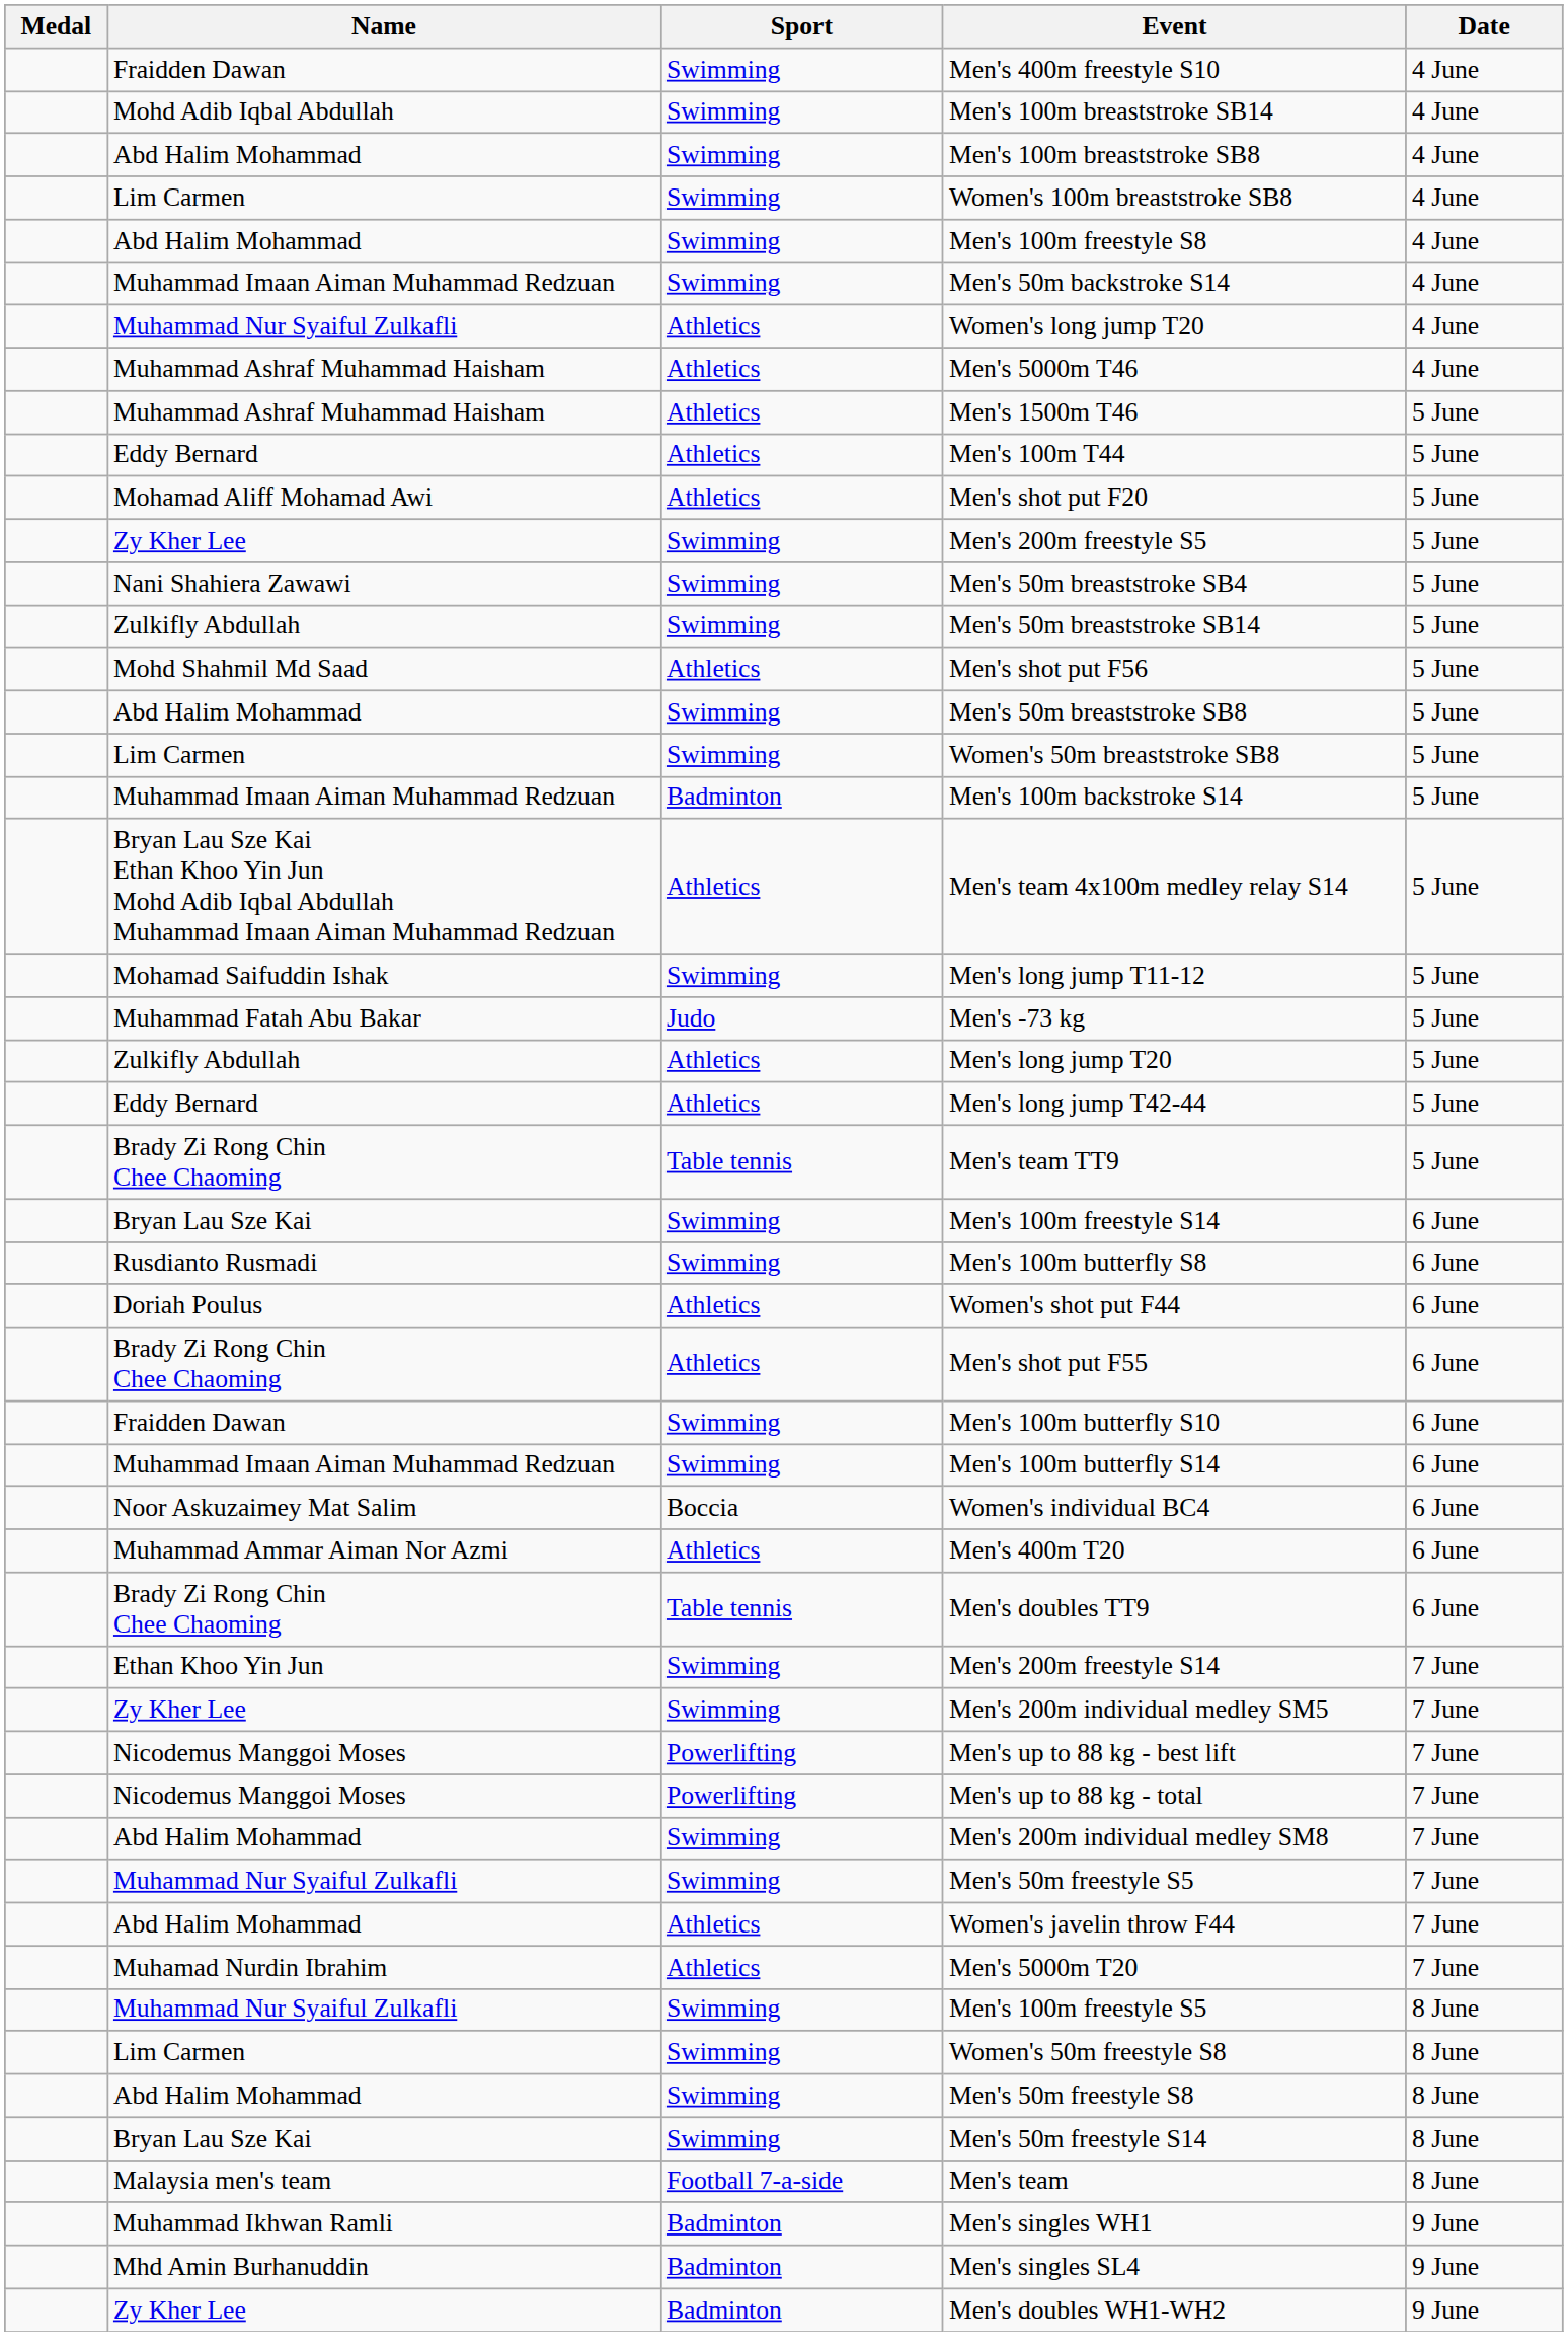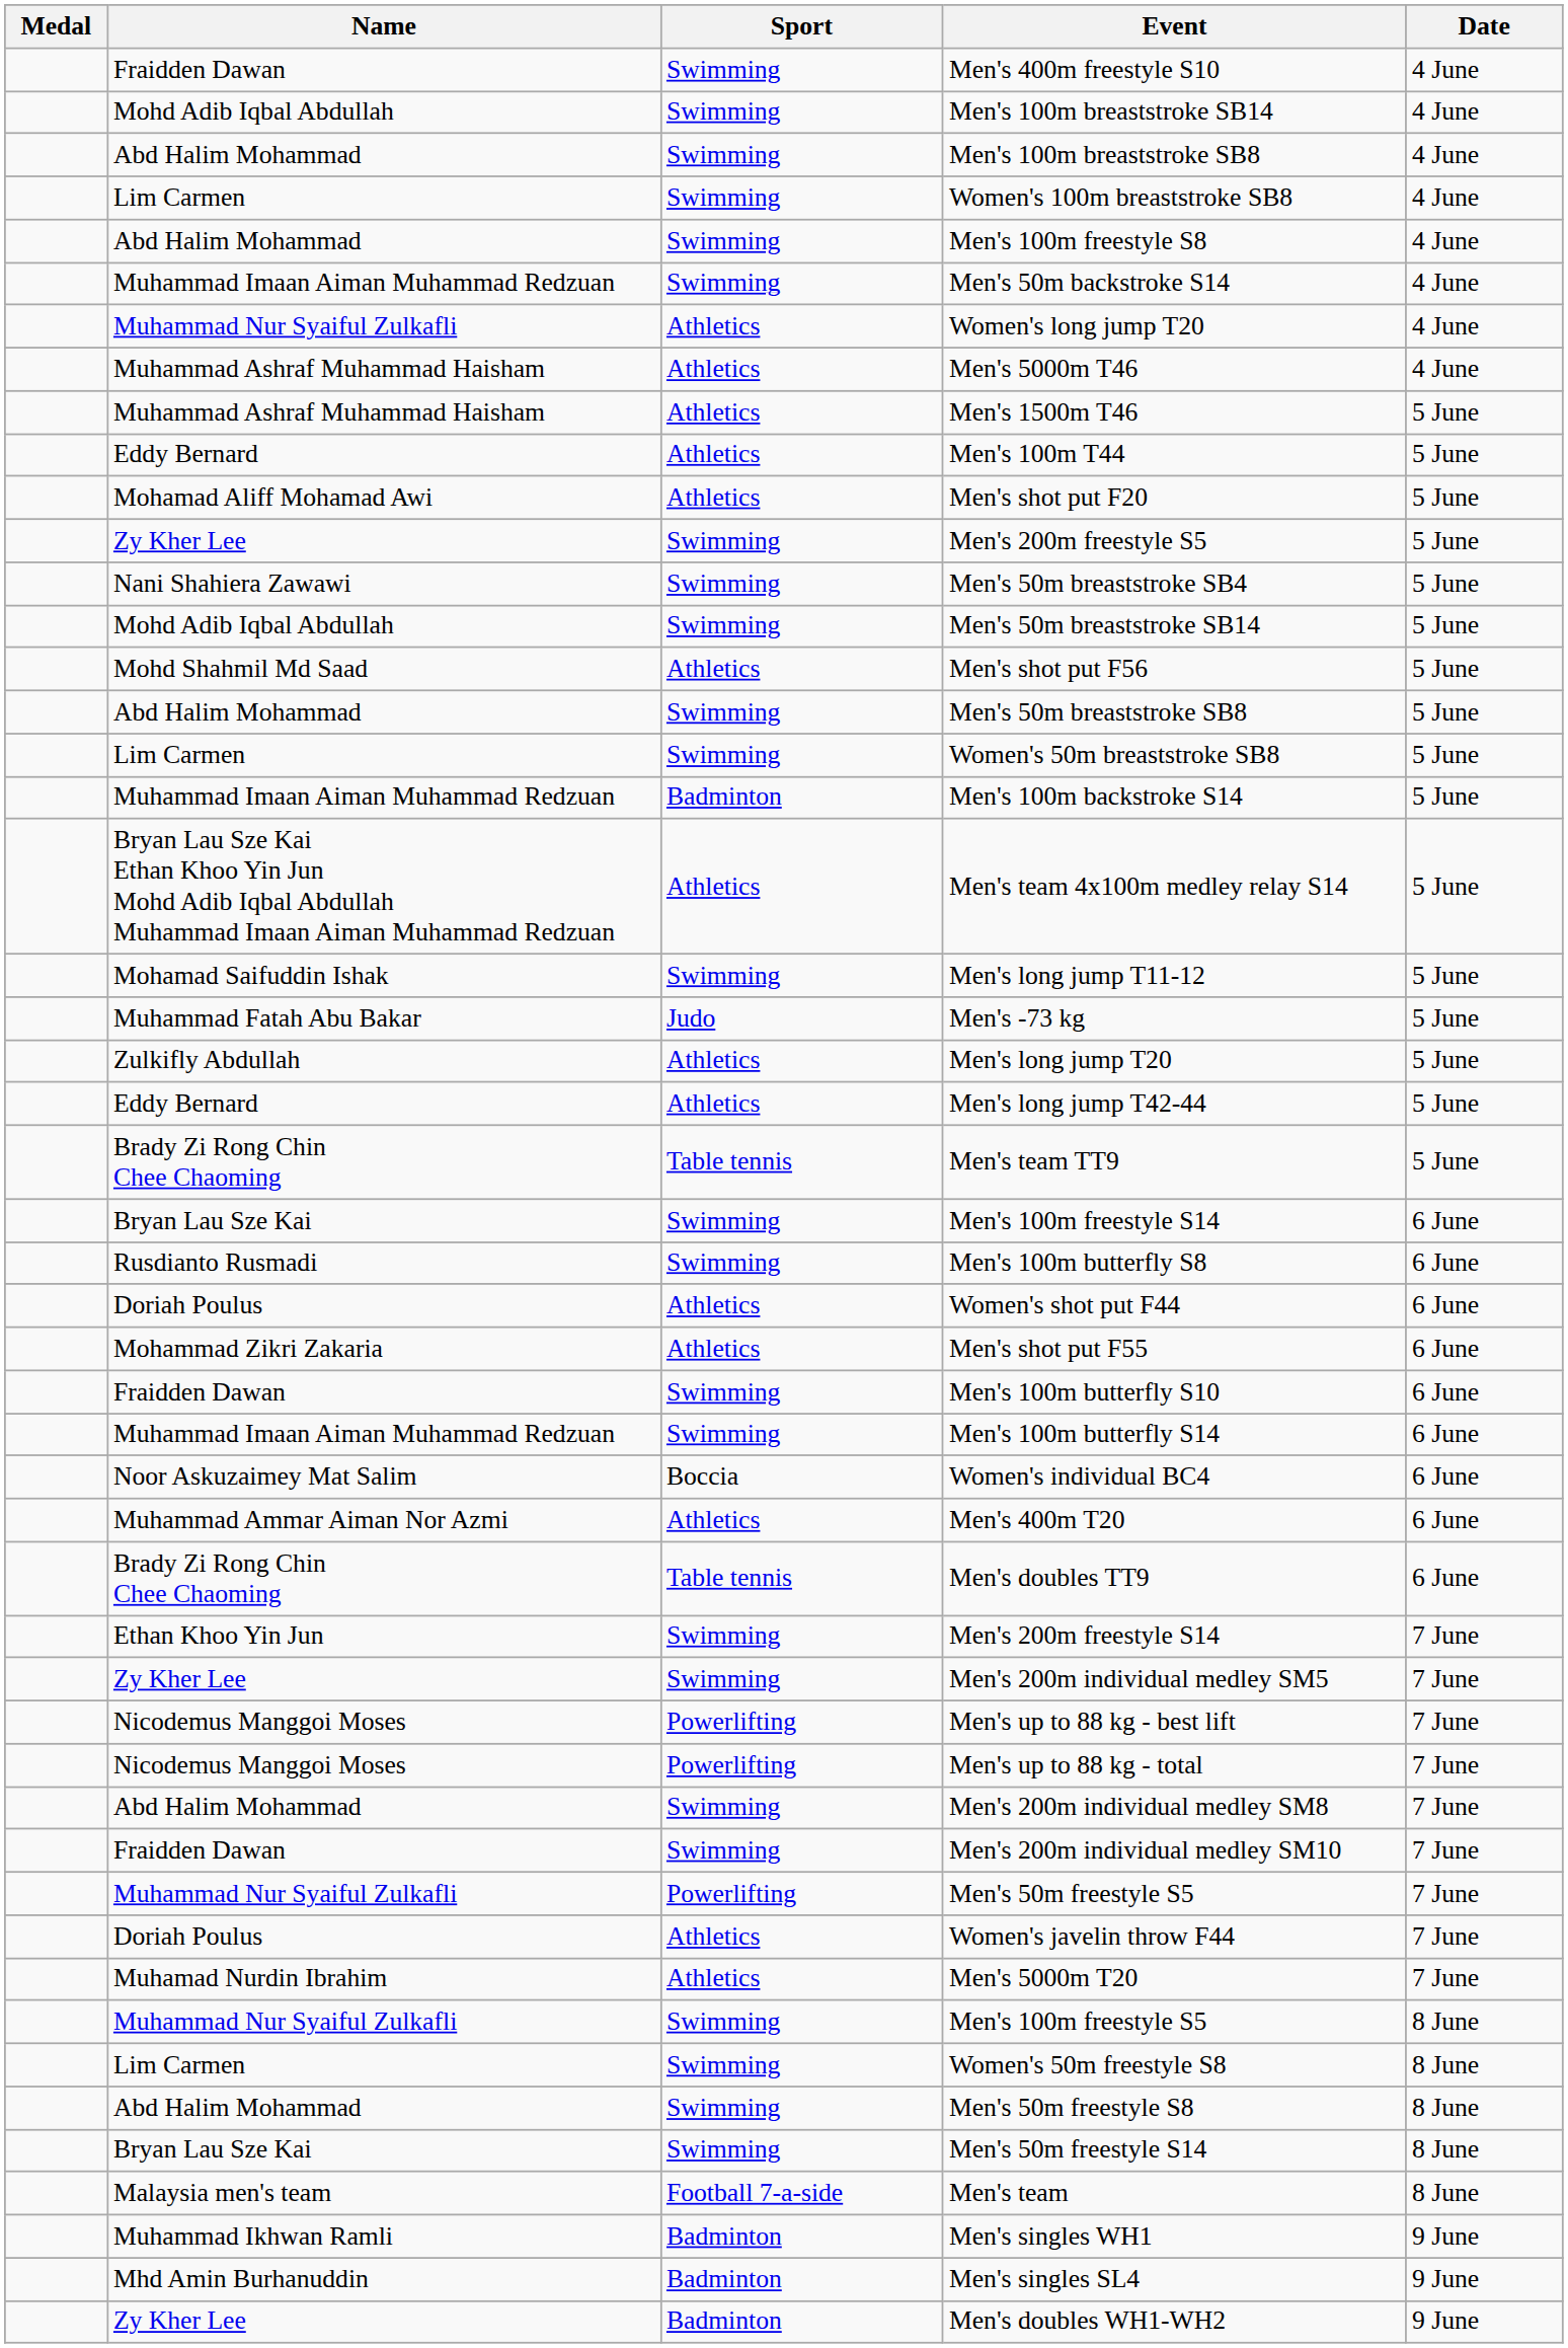 <table class="wikitable sortable" style="font-size:90%">
 <tr>
 <th width="50">Medal</th>
 <th width="300">Name</th>
 <th width="150">Sport</th>
 <th width="250">Event</th>
 <th width="80">Date</th>
 </tr>
 <tr>
 <td></td>
 <td align=left>Fraidden Dawan</td>
 <td><a href='#'>Swimming</a></td>
 <td>Men's 400m freestyle S10</td>
 <td>4 June</td>
 </tr>
 <tr>
 <td></td>
 <td align=left>Mohd Adib Iqbal Abdullah</td>
 <td><a href='#'>Swimming</a></td>
 <td>Men's 100m breaststroke SB14</td>
 <td>4 June</td>
 </tr>
 <tr>
 <td></td>
 <td align=left>Abd Halim Mohammad</td>
 <td><a href='#'>Swimming</a></td>
 <td>Men's 100m breaststroke SB8</td>
 <td>4 June</td>
 </tr>
 <tr>
 <td></td>
 <td align=left>Lim Carmen</td>
 <td><a href='#'>Swimming</a></td>
 <td>Women's 100m breaststroke SB8</td>
 <td>4 June</td>
 </tr>
 <tr>
 <td></td>
 <td align=left>Abd Halim Mohammad</td>
 <td><a href='#'>Swimming</a></td>
 <td>Men's 100m freestyle S8</td>
 <td>4 June</td>
 </tr>
 <tr>
 <td></td>
 <td align=left>Muhammad Imaan Aiman Muhammad Redzuan</td>
 <td><a href='#'>Swimming</a></td>
 <td>Men's 50m backstroke S14</td>
 <td>4 June</td>
 </tr>
 <tr>
 <td></td>
 <td align=left><a href='#'>Muhammad Nur Syaiful Zulkafli</a></td>
 <td><a href='#'>Athletics</a></td>
 <td>Women's long jump T20</td>
 <td>4 June</td>
 </tr>
 <tr>
 <td></td>
 <td align=left>Muhammad Ashraf Muhammad Haisham</td>
 <td><a href='#'>Athletics</a></td>
 <td>Men's 5000m T46</td>
 <td>4 June</td>
 </tr>
 <tr>
 <td></td>
 <td align=left>Muhammad Ashraf Muhammad Haisham</td>
 <td><a href='#'>Athletics</a></td>
 <td>Men's 1500m T46</td>
 <td>5 June</td>
 </tr>
 <tr>
 <td></td>
 <td align=left>Eddy Bernard</td>
 <td><a href='#'>Athletics</a></td>
 <td>Men's 100m T44</td>
 <td>5 June</td>
 </tr>
 <tr>
 <td></td>
 <td align=left>Mohamad Aliff  Mohamad Awi</td>
 <td><a href='#'>Athletics</a></td>
 <td>Men's shot put F20</td>
 <td>5 June</td>
 </tr>
 <tr>
 <td></td>
 <td align=left><a href='#'>Zy Kher Lee</a></td>
 <td><a href='#'>Swimming</a></td>
 <td>Men's 200m freestyle S5</td>
 <td>5 June</td>
 </tr>
 <tr>
 <td></td>
 <td align=left>Nani Shahiera Zawawi</td>
 <td><a href='#'>Swimming</a></td>
 <td>Men's 50m breaststroke SB4</td>
 <td>5 June</td>
 </tr>
 <tr>
 <td></td>
-<td align=left>Zulkifly Abdullah</td>
+<td align=left>Mohd Adib Iqbal Abdullah</td>
 <td><a href='#'>Swimming</a></td>
 <td>Men's 50m breaststroke SB14</td>
 <td>5 June</td>
 </tr>
 <tr>
 <td></td>
 <td align=left>Mohd Shahmil Md Saad</td>
 <td><a href='#'>Athletics</a></td>
 <td>Men's shot put F56</td>
 <td>5 June</td>
 </tr>
 <tr>
 <td></td>
 <td align=left>Abd Halim Mohammad</td>
 <td><a href='#'>Swimming</a></td>
 <td>Men's 50m breaststroke SB8</td>
 <td>5 June</td>
 </tr>
 <tr>
 <td></td>
 <td align=left>Lim Carmen</td>
 <td><a href='#'>Swimming</a></td>
 <td>Women's 50m breaststroke SB8</td>
 <td>5 June</td>
 </tr>
 <tr>
 <td></td>
 <td align=left>Muhammad Imaan Aiman Muhammad Redzuan</td>
 <td><a href='#'>Badminton</a></td>
 <td>Men's 100m backstroke S14</td>
 <td>5 June</td>
 </tr>
 <tr>
 <td></td>
 <td align=left>Bryan Lau Sze Kai<br>Ethan Khoo Yin Jun<br>Mohd Adib Iqbal Abdullah<br>Muhammad Imaan Aiman Muhammad Redzuan</td>
 <td><a href='#'>Athletics</a></td>
 <td>Men's team 4x100m medley relay S14</td>
 <td>5 June</td>
 </tr>
 <tr>
 <td></td>
 <td align=left>Mohamad Saifuddin Ishak</td>
 <td><a href='#'>Swimming</a></td>
 <td>Men's long jump T11-12</td>
 <td>5 June</td>
 </tr>
 <tr>
 <td></td>
 <td align=left>Muhammad Fatah Abu Bakar</td>
 <td><a href='#'>Judo</a></td>
 <td>Men's -73 kg</td>
 <td>5 June</td>
 </tr>
 <tr>
 <td></td>
 <td align=left>Zulkifly Abdullah</td>
 <td><a href='#'>Athletics</a></td>
 <td>Men's long jump T20</td>
 <td>5 June</td>
 </tr>
 <tr>
 <td></td>
 <td align=left>Eddy Bernard</td>
 <td><a href='#'>Athletics</a></td>
 <td>Men's long jump T42-44</td>
 <td>5 June</td>
 </tr>
 <tr>
 <td></td>
 <td align=left>Brady Zi Rong Chin<br><a href='#'>Chee Chaoming</a></td>
 <td><a href='#'>Table tennis</a></td>
 <td>Men's team TT9</td>
 <td>5 June</td>
 </tr>
 <tr>
 <td></td>
 <td align=left>Bryan Lau Sze Kai</td>
 <td><a href='#'>Swimming</a></td>
 <td>Men's 100m freestyle S14</td>
 <td>6 June</td>
 </tr>
 <tr>
 <td></td>
 <td align=left>Rusdianto Rusmadi</td>
 <td><a href='#'>Swimming</a></td>
 <td>Men's 100m butterfly S8</td>
 <td>6 June</td>
 </tr>
 <tr>
 <td></td>
 <td align=left>Doriah Poulus</td>
 <td><a href='#'>Athletics</a></td>
 <td>Women's shot put F44</td>
 <td>6 June</td>
 </tr>
 <tr>
 <td></td>
-<td align=left>Brady Zi Rong Chin<br><a href='#'>Chee Chaoming</a></td>
+<td align=left>Mohammad Zikri Zakaria</td>
 <td><a href='#'>Athletics</a></td>
 <td>Men's shot put F55</td>
 <td>6 June</td>
 </tr>
 <tr>
 <td></td>
 <td align=left>Fraidden Dawan</td>
 <td><a href='#'>Swimming</a></td>
 <td>Men's 100m butterfly S10</td>
 <td>6 June</td>
 </tr>
 <tr>
 <td></td>
 <td align=left>Muhammad Imaan Aiman Muhammad Redzuan</td>
 <td><a href='#'>Swimming</a></td>
 <td>Men's 100m butterfly S14</td>
 <td>6 June</td>
 </tr>
 <tr>
 <td></td>
 <td align=left>Noor Askuzaimey Mat Salim</td>
 <td>Boccia</td>
 <td>Women's individual BC4</td>
 <td>6 June</td>
 </tr>
 <tr>
 <td></td>
 <td align=left>Muhammad  Ammar Aiman Nor Azmi</td>
 <td><a href='#'>Athletics</a></td>
 <td>Men's 400m T20</td>
 <td>6 June</td>
 </tr>
 <tr>
 <td></td>
 <td align=left>Brady Zi Rong Chin<br><a href='#'>Chee Chaoming</a></td>
 <td><a href='#'>Table tennis</a></td>
 <td>Men's doubles TT9</td>
 <td>6 June</td>
 </tr>
 <tr>
 <td></td>
 <td align=left>Ethan Khoo Yin Jun</td>
 <td><a href='#'>Swimming</a></td>
 <td>Men's 200m freestyle S14</td>
 <td>7 June</td>
 </tr>
 <tr>
 <td></td>
 <td align=left><a href='#'>Zy Kher Lee</a></td>
 <td><a href='#'>Swimming</a></td>
 <td>Men's 200m individual medley SM5</td>
 <td>7 June</td>
 </tr>
 <tr>
 <td></td>
 <td align=left>Nicodemus Manggoi Moses</td>
 <td><a href='#'>Powerlifting</a></td>
 <td>Men's up to 88 kg - best lift</td>
 <td>7 June</td>
 </tr>
 <tr>
 <td></td>
 <td align=left>Nicodemus Manggoi Moses</td>
 <td><a href='#'>Powerlifting</a></td>
 <td>Men's up to 88 kg - total</td>
 <td>7 June</td>
 </tr>
 <tr>
 <td></td>
 <td align=left>Abd Halim Mohammad</td>
 <td><a href='#'>Swimming</a></td>
 <td>Men's 200m individual medley SM8</td>
 <td>7 June</td>
 </tr>
 <tr>
 <td></td>
+<td align=left>Fraidden Dawan</td>
+<td><a href='#'>Swimming</a></td>
+<td>Men's 200m individual medley SM10</td>
+<td>7 June</td>
+</tr>
+<tr>
+<td></td>
 <td align=left><a href='#'>Muhammad Nur Syaiful Zulkafli</a></td>
-<td><a href='#'>Swimming</a></td>
+<td><a href='#'>Powerlifting</a></td>
 <td>Men's 50m freestyle S5</td>
 <td>7 June</td>
 </tr>
 <tr>
 <td></td>
-<td align=left>Abd Halim Mohammad</td>
+<td align=left>Doriah Poulus</td>
 <td><a href='#'>Athletics</a></td>
 <td>Women's javelin throw F44</td>
 <td>7 June</td>
 </tr>
 <tr>
 <td></td>
 <td align=left>Muhamad Nurdin Ibrahim</td>
 <td><a href='#'>Athletics</a></td>
 <td>Men's 5000m T20</td>
 <td>7 June</td>
 </tr>
 <tr>
 <td></td>
 <td align=left><a href='#'>Muhammad Nur Syaiful Zulkafli</a></td>
 <td><a href='#'>Swimming</a></td>
 <td>Men's 100m freestyle S5</td>
 <td>8 June</td>
 </tr>
 <tr>
 <td></td>
 <td align=left>Lim Carmen</td>
 <td><a href='#'>Swimming</a></td>
 <td>Women's 50m freestyle S8</td>
 <td>8 June</td>
 </tr>
 <tr>
 <td></td>
 <td align=left>Abd Halim Mohammad</td>
 <td><a href='#'>Swimming</a></td>
 <td>Men's 50m freestyle S8</td>
 <td>8 June</td>
 </tr>
 <tr>
 <td></td>
 <td align=left>Bryan Lau Sze Kai</td>
 <td><a href='#'>Swimming</a></td>
 <td>Men's 50m freestyle S14</td>
 <td>8 June</td>
 </tr>
 <tr>
 <td></td>
 <td align=left>Malaysia men's team</td>
 <td><a href='#'>Football 7-a-side</a></td>
 <td>Men's team</td>
 <td>8 June</td>
 </tr>
 <tr>
 <td></td>
 <td align=left>Muhammad Ikhwan Ramli</td>
 <td><a href='#'>Badminton</a></td>
 <td>Men's singles WH1</td>
 <td>9 June</td>
 </tr>
 <tr>
 <td></td>
 <td align=left>Mhd Amin Burhanuddin</td>
 <td><a href='#'>Badminton</a></td>
 <td>Men's singles SL4</td>
 <td>9 June</td>
 </tr>
 <tr>
 <td></td>
 <td align=left><a href='#'>Zy Kher Lee</a></td>
 <td><a href='#'>Badminton</a></td>
 <td>Men's doubles WH1-WH2</td>
 <td>9 June</td>
 </tr>
 </table>
